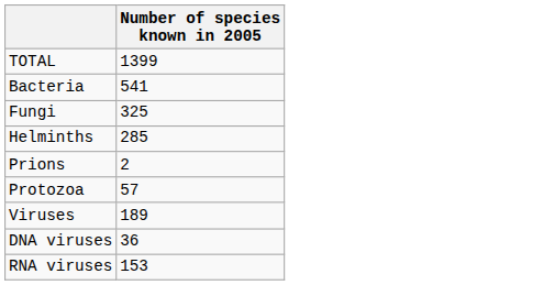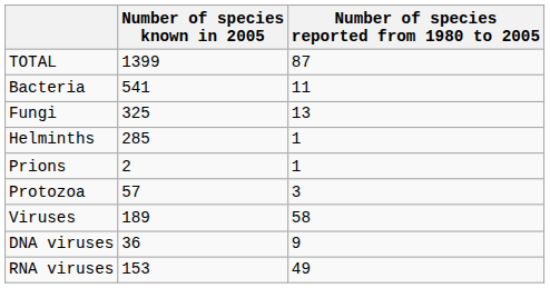 <table class="wikitable">
 <tr>
 <th></th>
 <th>Number of species<br>known in 2005</th>
+<th>Number of species<br>reported from 1980 to 2005</th>
 </tr>
 <tr>
 <td>TOTAL</td>
 <td>1399</td>
+<td>87</td>
 </tr>
 <tr>
 <td>Bacteria</td>
 <td>541</td>
+<td>11</td>
 </tr>
 <tr>
 <td>Fungi</td>
 <td>325</td>
+<td>13</td>
 </tr>
 <tr>
 <td>Helminths</td>
 <td>285</td>
+<td>1</td>
 </tr>
 <tr>
 <td>Prions</td>
 <td>2</td>
+<td>1</td>
 </tr>
 <tr>
 <td>Protozoa</td>
 <td>57</td>
+<td>3</td>
 </tr>
 <tr>
 <td>Viruses</td>
 <td>189</td>
+<td>58</td>
 </tr>
 <tr>
 <td>DNA viruses</td>
 <td>36</td>
+<td>9</td>
 </tr>
 <tr>
 <td>RNA viruses</td>
 <td>153</td>
+<td>49</td>
 </tr>
 </table>
